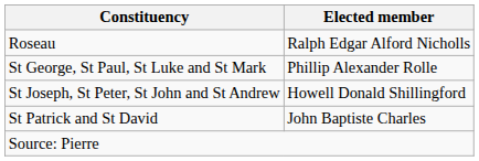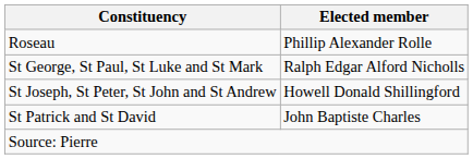 <table class=wikitable>
 <tr>
 <th>Constituency</th>
 <th>Elected member</th>
 </tr>
 <tr>
 <td>Roseau</td>
-<td>Ralph Edgar Alford Nicholls</td>
+<td>Phillip Alexander Rolle</td>
 </tr>
 <tr>
 <td>St George, St Paul, St Luke and St Mark</td>
-<td>Phillip Alexander Rolle</td>
+<td>Ralph Edgar Alford Nicholls</td>
 </tr>
 <tr>
 <td>St Joseph, St Peter, St John and St Andrew</td>
 <td>Howell Donald Shillingford</td>
 </tr>
 <tr>
 <td>St Patrick and St David</td>
 <td>John Baptiste Charles</td>
 </tr>
 <tr>
 <td colspan=2>Source: Pierre</td>
 </tr>
 </table>
